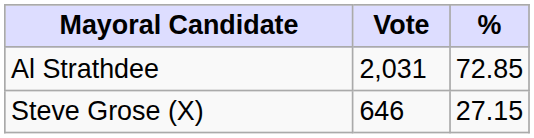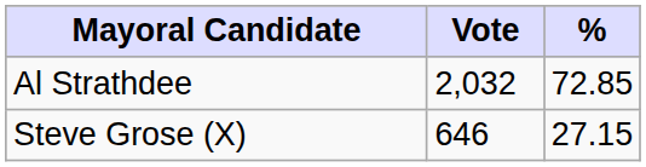 <table class="wikitable">
 <tr>
 <th style="background:#ddf; width:200px;">Mayoral Candidate</th>
 <th style="background:#ddf; width:50px;">Vote</th>
 <th style="background:#ddf; width:30px;">%</th>
 </tr>
 <tr>
 <td>Al Strathdee</td>
-<td>2,031</td>
+<td>2,032</td>
 <td>72.85</td>
 </tr>
 <tr>
 <td>Steve Grose (X)</td>
 <td>646</td>
 <td>27.15</td>
 </tr>
 </table>
